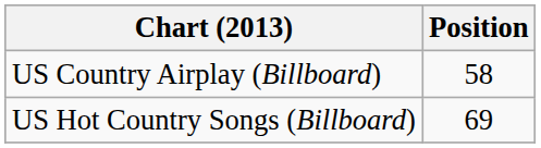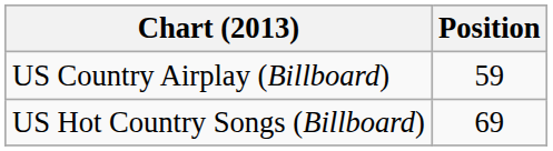 <table class="wikitable sortable">
 <tr>
 <th scope="col">Chart (2013)</th>
 <th scope="col">Position</th>
 </tr>
 <tr>
 <td>US Country Airplay (<em>Billboard</em>)</td>
-<td align="center">58</td>
+<td align="center">59</td>
 </tr>
 <tr>
 <td>US Hot Country Songs (<em>Billboard</em>)</td>
 <td align="center">69</td>
 </tr>
 </table>
